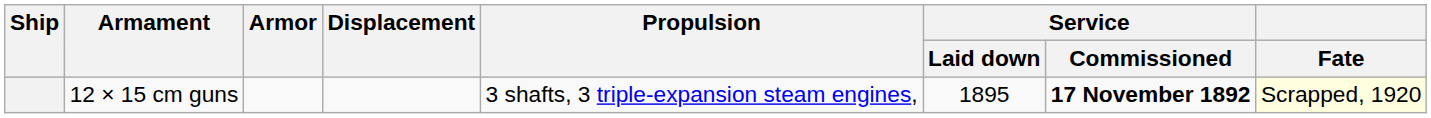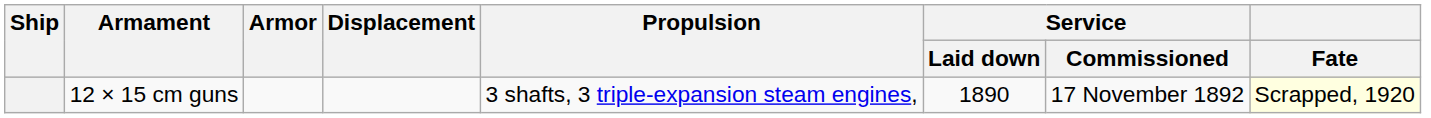 <table class="wikitable plainrowheaders" style="text-align: center;">
 <tr valign="top">
 <th scope="col" rowspan="2">Ship</th>
 <th scope="col" rowspan="2">Armament</th>
 <th scope="col" rowspan="2">Armor</th>
 <th scope="col" rowspan="2">Displacement</th>
 <th scope="col" rowspan="2">Propulsion</th>
 <th scope="col" colspan="2">Service</th>
 <th></th>
 </tr>
 <tr valign="top">
 <th scope="col">Laid down</th>
 <th scope="col">Commissioned</th>
 <th scope="col">Fate</th>
 </tr>
 <tr valign="center">
 <th scope="row"></th>
 <td>12 × 15 cm guns</td>
 <td></td>
 <td></td>
 <td style="text-align: left;">3 shafts, 3 <a href='#'>triple-expansion steam engines</a>, </td>
-<td>1895</td>
-<td><strong>17 November 1892</strong></td>
+<td>1890</td>
+<td>17 November 1892</td>
 <td style="background: lightyellow; text-align: left;">Scrapped, 1920</td>
 </tr>
 </table>
